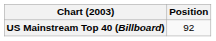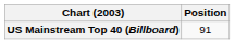 <table class="wikitable plainrowheaders" style="text-align:center">
 <tr>
 <th>Chart (2003)</th>
 <th>Position</th>
 </tr>
 <tr>
 <th scope="row">US Mainstream Top 40 (<em>Billboard</em>)</th>
-<td>92</td>
+<td>91</td>
 </tr>
 </table>
